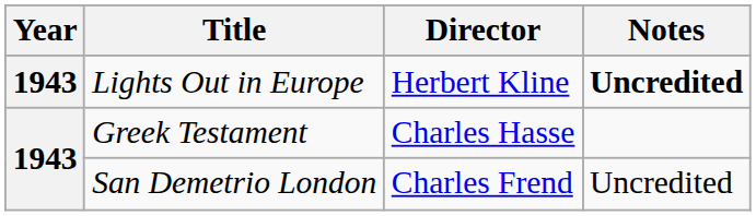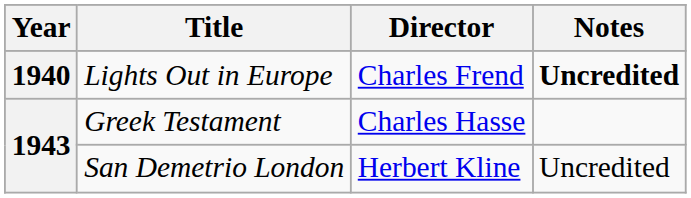 <table class="wikitable plainrowheaders">
 <tr>
 <th scope="col">Year</th>
 <th scope="col">Title</th>
 <th scope="col">Director</th>
 <th scope="col">Notes</th>
 </tr>
 <tr>
-<th scope="row">1943</th>
+<th scope="row">1940</th>
 <td><em>Lights Out in Europe</em></td>
-<td><a href='#'>Herbert Kline</a></td>
+<td><a href='#'>Charles Frend</a></td>
 <td><strong>Uncredited</strong></td>
 </tr>
 <tr>
 <th scope="row" rowspan="2">1943</th>
 <td><em>Greek Testament</em></td>
 <td><a href='#'>Charles Hasse</a></td>
 <td></td>
 </tr>
 <tr>
 <td><em>San Demetrio London</em></td>
-<td><a href='#'>Charles Frend</a></td>
+<td><a href='#'>Herbert Kline</a></td>
 <td>Uncredited</td>
 </tr>
 </table>
